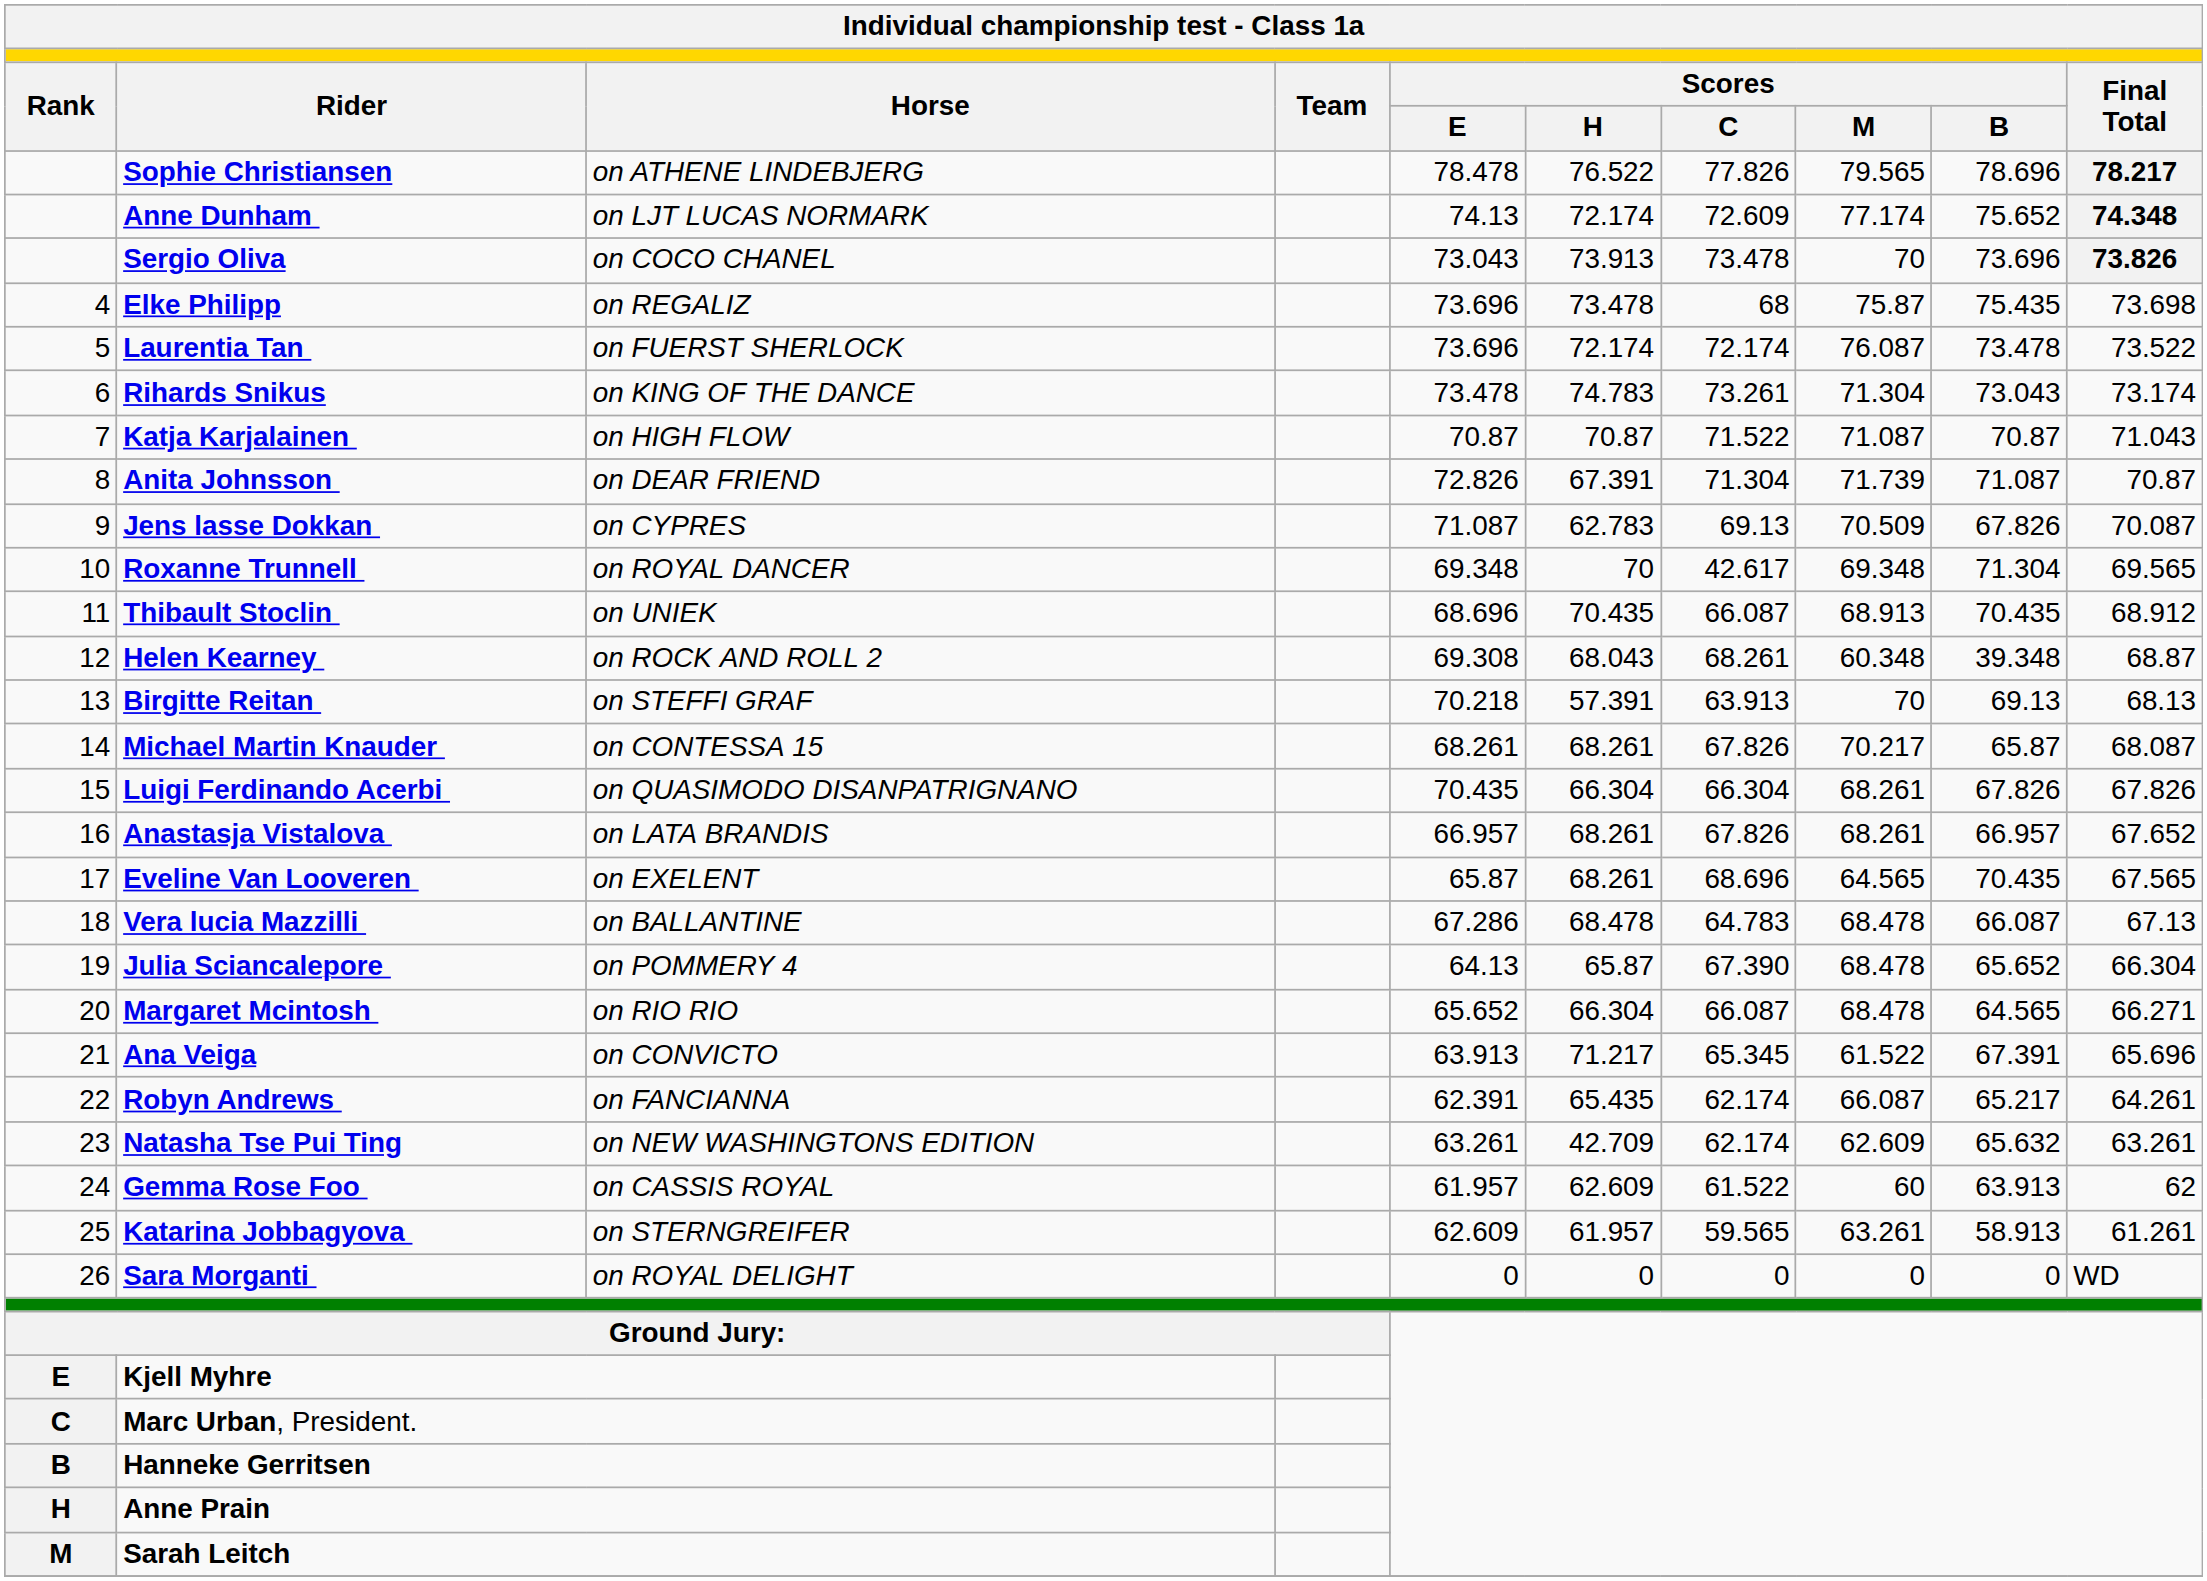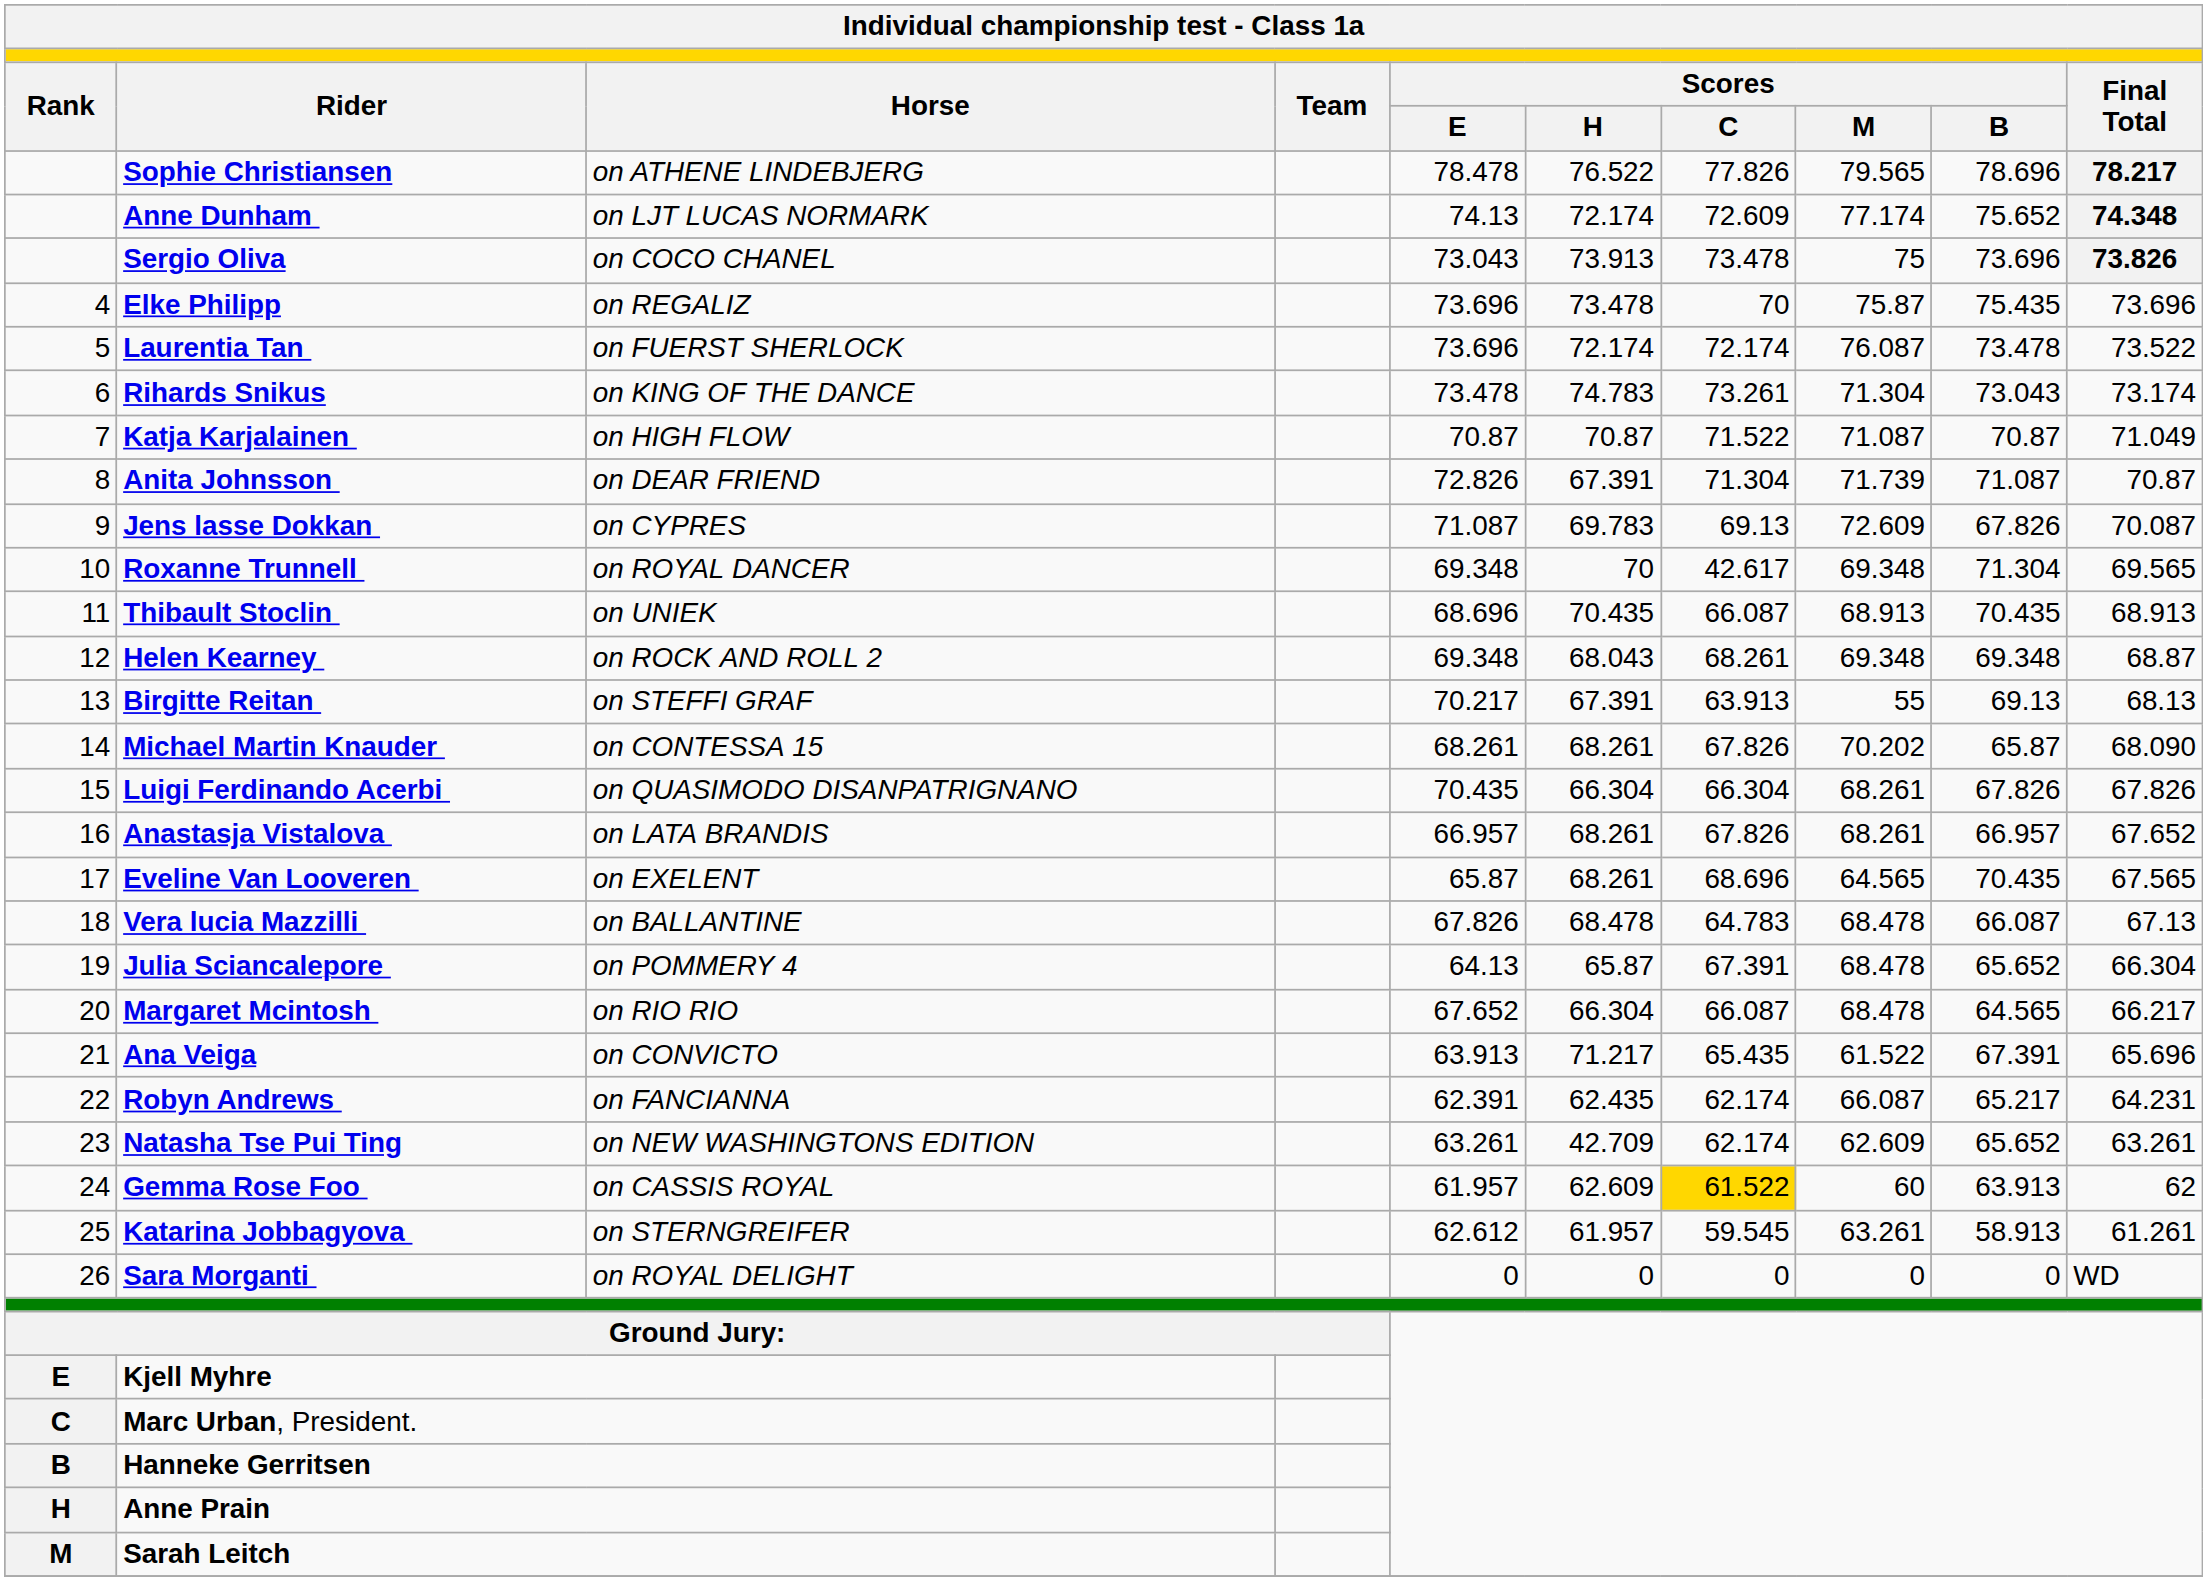 <table class=wikitable style="font-size:100%" width="100%">
 <tr>
 <th colspan="10">Individual championship test - Class 1a</th>
 </tr>
 <tr>
 <td colspan="10" bgcolor="gold"></td>
 </tr>
 <tr>
 <th rowspan="2">Rank</th>
 <th rowspan="2">Rider</th>
 <th rowspan="2">Horse</th>
 <th rowspan="2">Team</th>
 <th colspan="5">Scores</th>
 <th rowspan="2">Final<br>Total</th>
 </tr>
 <tr>
 <th>E</th>
 <th>H</th>
 <th>C</th>
 <th>M</th>
 <th>B</th>
 </tr>
 <tr>
 <td align=right></td>
 <td><strong><a href='#'>Sophie Christiansen</a></strong></td>
 <td><em>on ATHENE LINDEBJERG</em></td>
 <td></td>
 <td align=right>78.478</td>
 <td align=right>76.522</td>
 <td align=right>77.826</td>
 <td align=right>79.565</td>
 <td align=right>78.696</td>
 <th align=right>78.217</th>
 </tr>
 <tr>
 <td align=right></td>
 <td><strong><a href='#'>Anne Dunham&nbsp;</a></strong></td>
 <td><em>on LJT LUCAS NORMARK</em></td>
 <td></td>
 <td align=right>74.13</td>
 <td align=right>72.174</td>
 <td align=right>72.609</td>
 <td align=right>77.174</td>
 <td align=right>75.652</td>
 <th align=right>74.348</th>
 </tr>
 <tr>
 <td align=right></td>
 <td><strong><a href='#'>Sergio Oliva</a></strong></td>
 <td><em>on COCO CHANEL</em></td>
 <td></td>
 <td align=right>73.043</td>
 <td align=right>73.913</td>
 <td align=right>73.478</td>
-<td align=right>70</td>
+<td align=right>75</td>
 <td align=right>73.696</td>
 <th align=right>73.826</th>
 </tr>
 <tr>
 <td align=right>4</td>
 <td><strong><a href='#'>Elke Philipp</a></strong></td>
 <td><em>on REGALIZ</em></td>
 <td></td>
 <td align=right>73.696</td>
 <td align=right>73.478</td>
-<td align=right>68</td>
+<td align=right>70</td>
 <td align=right>75.87</td>
 <td align=right>75.435</td>
-<td align=right>73.698</td>
+<td align=right>73.696</td>
 </tr>
 <tr>
 <td align=right>5</td>
 <td><strong><a href='#'>Laurentia Tan&nbsp;</a></strong></td>
 <td><em>on FUERST SHERLOCK</em></td>
 <td></td>
 <td align=right>73.696</td>
 <td align=right>72.174</td>
 <td align=right>72.174</td>
 <td align=right>76.087</td>
 <td align=right>73.478</td>
 <td align=right>73.522</td>
 </tr>
 <tr>
 <td align=right>6</td>
 <td><strong><a href='#'>Rihards Snikus</a></strong></td>
 <td><em>on KING OF THE DANCE</em></td>
 <td></td>
 <td align=right>73.478</td>
 <td align=right>74.783</td>
 <td align=right>73.261</td>
 <td align=right>71.304</td>
 <td align=right>73.043</td>
 <td align=right>73.174</td>
 </tr>
 <tr>
 <td align=right>7</td>
 <td><strong><a href='#'>Katja Karjalainen&nbsp;</a></strong></td>
 <td><em>on HIGH FLOW</em></td>
 <td></td>
 <td align=right>70.87</td>
 <td align=right>70.87</td>
 <td align=right>71.522</td>
 <td align=right>71.087</td>
 <td align=right>70.87</td>
-<td align=right>71.043</td>
+<td align=right>71.049</td>
 </tr>
 <tr>
 <td align=right>8</td>
 <td><strong><a href='#'>Anita Johnsson&nbsp;</a></strong></td>
 <td><em>on DEAR FRIEND</em></td>
 <td></td>
 <td align=right>72.826</td>
 <td align=right>67.391</td>
 <td align=right>71.304</td>
 <td align=right>71.739</td>
 <td align=right>71.087</td>
 <td align=right>70.87</td>
 </tr>
 <tr>
 <td align=right>9</td>
 <td><strong><a href='#'>Jens&nbsp;lasse Dokkan&nbsp;</a></strong></td>
 <td><em>on CYPRES</em></td>
 <td></td>
 <td align=right>71.087</td>
-<td align=right>62.783</td>
+<td align=right>69.783</td>
 <td align=right>69.13</td>
-<td align=right>70.509</td>
+<td align=right>72.609</td>
 <td align=right>67.826</td>
 <td align=right>70.087</td>
 </tr>
 <tr>
 <td align=right>10</td>
 <td><strong><a href='#'>Roxanne Trunnell&nbsp;</a></strong></td>
 <td><em>on ROYAL DANCER</em></td>
 <td></td>
 <td align=right>69.348</td>
 <td align=right>70</td>
 <td align=right>42.617</td>
 <td align=right>69.348</td>
 <td align=right>71.304</td>
 <td align=right>69.565</td>
 </tr>
 <tr>
 <td align=right>11</td>
 <td><strong><a href='#'>Thibault Stoclin&nbsp;</a></strong></td>
 <td><em>on UNIEK</em></td>
 <td></td>
 <td align=right>68.696</td>
 <td align=right>70.435</td>
 <td align=right>66.087</td>
 <td align=right>68.913</td>
 <td align=right>70.435</td>
-<td align=right>68.912</td>
+<td align=right>68.913</td>
 </tr>
 <tr>
 <td align=right>12</td>
 <td><strong><a href='#'>Helen Kearney&nbsp;</a></strong></td>
 <td><em>on ROCK AND ROLL 2</em></td>
 <td></td>
-<td align=right>69.308</td>
+<td align=right>69.348</td>
 <td align=right>68.043</td>
 <td align=right>68.261</td>
-<td align=right>60.348</td>
-<td align=right>39.348</td>
+<td align=right>69.348</td>
+<td align=right>69.348</td>
 <td align=right>68.87</td>
 </tr>
 <tr>
 <td align=right>13</td>
 <td><strong><a href='#'>Birgitte Reitan&nbsp;</a></strong></td>
 <td><em>on STEFFI GRAF</em></td>
 <td></td>
-<td align=right>70.218</td>
-<td align=right>57.391</td>
+<td align=right>70.217</td>
+<td align=right>67.391</td>
 <td align=right>63.913</td>
-<td align=right>70</td>
+<td align=right>55</td>
 <td align=right>69.13</td>
 <td align=right>68.13</td>
 </tr>
 <tr>
 <td align=right>14</td>
 <td><strong><a href='#'>Michael&nbsp;Martin Knauder&nbsp;</a></strong></td>
 <td><em>on CONTESSA 15</em></td>
 <td></td>
 <td align=right>68.261</td>
 <td align=right>68.261</td>
 <td align=right>67.826</td>
-<td align=right>70.217</td>
+<td align=right>70.202</td>
 <td align=right>65.87</td>
-<td align=right>68.087</td>
+<td align=right>68.090</td>
 </tr>
 <tr>
 <td align=right>15</td>
 <td><strong><a href='#'>Luigi&nbsp;Ferdinando Acerbi&nbsp;</a></strong></td>
 <td><em>on QUASIMODO DISANPATRIGNANO</em></td>
 <td></td>
 <td align=right>70.435</td>
 <td align=right>66.304</td>
 <td align=right>66.304</td>
 <td align=right>68.261</td>
 <td align=right>67.826</td>
 <td align=right>67.826</td>
 </tr>
 <tr>
 <td align=right>16</td>
 <td><strong><a href='#'>Anastasja Vistalova&nbsp;</a></strong></td>
 <td><em>on LATA BRANDIS</em></td>
 <td></td>
 <td align=right>66.957</td>
 <td align=right>68.261</td>
 <td align=right>67.826</td>
 <td align=right>68.261</td>
 <td align=right>66.957</td>
 <td align=right>67.652</td>
 </tr>
 <tr>
 <td align=right>17</td>
 <td><strong><a href='#'>Eveline Van&nbsp;Looveren&nbsp;</a></strong></td>
 <td><em>on EXELENT</em></td>
 <td></td>
 <td align=right>65.87</td>
 <td align=right>68.261</td>
 <td align=right>68.696</td>
 <td align=right>64.565</td>
 <td align=right>70.435</td>
 <td align=right>67.565</td>
 </tr>
 <tr>
 <td align=right>18</td>
 <td><strong><a href='#'>Vera&nbsp;lucia Mazzilli&nbsp;</a></strong></td>
 <td><em>on BALLANTINE</em></td>
 <td></td>
-<td align=right>67.286</td>
+<td align=right>67.826</td>
 <td align=right>68.478</td>
 <td align=right>64.783</td>
 <td align=right>68.478</td>
 <td align=right>66.087</td>
 <td align=right>67.13</td>
 </tr>
 <tr>
 <td align=right>19</td>
 <td><strong><a href='#'>Julia Sciancalepore&nbsp;</a></strong></td>
 <td><em>on POMMERY 4</em></td>
 <td></td>
 <td align=right>64.13</td>
 <td align=right>65.87</td>
-<td align=right>67.390</td>
+<td align=right>67.391</td>
 <td align=right>68.478</td>
 <td align=right>65.652</td>
 <td align=right>66.304</td>
 </tr>
 <tr>
 <td align=right>20</td>
 <td><strong><a href='#'>Margaret Mcintosh&nbsp;</a></strong></td>
 <td><em>on RIO RIO</em></td>
 <td></td>
-<td align=right>65.652</td>
+<td align=right>67.652</td>
 <td align=right>66.304</td>
 <td align=right>66.087</td>
 <td align=right>68.478</td>
 <td align=right>64.565</td>
-<td align=right>66.271</td>
+<td align=right>66.217</td>
 </tr>
 <tr>
 <td align=right>21</td>
 <td><strong><a href='#'>Ana Veiga</a></strong></td>
 <td><em>on CONVICTO</em></td>
 <td></td>
 <td align=right>63.913</td>
 <td align=right>71.217</td>
-<td align=right>65.345</td>
+<td align=right>65.435</td>
 <td align=right>61.522</td>
 <td align=right>67.391</td>
 <td align=right>65.696</td>
 </tr>
 <tr>
 <td align=right>22</td>
 <td><strong><a href='#'>Robyn Andrews&nbsp;</a></strong></td>
 <td><em>on FANCIANNA</em></td>
 <td></td>
 <td align=right>62.391</td>
-<td align=right>65.435</td>
+<td align=right>62.435</td>
 <td align=right>62.174</td>
 <td align=right>66.087</td>
 <td align=right>65.217</td>
-<td align=right>64.261</td>
+<td align=right>64.231</td>
 </tr>
 <tr>
 <td align=right>23</td>
 <td><strong><a href='#'>Natasha Tse Pui&nbsp;Ting</a></strong></td>
 <td><em>on NEW WASHINGTONS EDITION</em></td>
 <td></td>
 <td align=right>63.261</td>
 <td align=right>42.709</td>
 <td align=right>62.174</td>
 <td align=right>62.609</td>
-<td align=right>65.632</td>
+<td align=right>65.652</td>
 <td align=right>63.261</td>
 </tr>
 <tr>
 <td align=right>24</td>
 <td><strong><a href='#'>Gemma&nbsp;Rose Foo&nbsp;</a></strong></td>
 <td><em>on CASSIS ROYAL</em></td>
 <td></td>
 <td align=right>61.957</td>
 <td align=right>62.609</td>
-<td align=right>61.522</td>
+<td align=right style="background: gold;">61.522</td>
 <td align=right>60</td>
 <td align=right>63.913</td>
 <td align=right>62</td>
 </tr>
 <tr>
 <td align=right>25</td>
 <td><strong><a href='#'>Katarina Jobbagyova&nbsp;</a></strong></td>
 <td><em>on STERNGREIFER</em></td>
 <td></td>
-<td align=right>62.609</td>
+<td align=right>62.612</td>
 <td align=right>61.957</td>
-<td align=right>59.565</td>
+<td align=right>59.545</td>
 <td align=right>63.261</td>
 <td align=right>58.913</td>
 <td align=right>61.261</td>
 </tr>
 <tr>
 <td align=right>26</td>
 <td><strong><a href='#'>Sara Morganti&nbsp;</a></strong></td>
 <td><em>on ROYAL DELIGHT</em></td>
 <td></td>
 <td align=right>0</td>
 <td align=right>0</td>
 <td align=right>0</td>
 <td align=right>0</td>
 <td align=right>0</td>
 <td>WD</td>
 </tr>
 <tr>
 <td colspan="10" bgcolor="green"></td>
 </tr>
 <tr>
 <th colspan="4">Ground Jury:</th>
 <td colspan="6" rowspan="6"></td>
 </tr>
 <tr>
 <th>E</th>
 <td colspan="2"><strong>Kjell Myhre</strong></td>
 <td></td>
 </tr>
 <tr>
 <th>C</th>
 <td colspan="2"><strong>Marc Urban</strong>, President.</td>
 <td></td>
 </tr>
 <tr>
 <th>B</th>
 <td colspan="2"><strong>Hanneke Gerritsen</strong></td>
 <td></td>
 </tr>
 <tr>
 <th>H</th>
 <td colspan="2"><strong>Anne Prain</strong></td>
 <td></td>
 </tr>
 <tr>
 <th>M</th>
 <td colspan="2"><strong>Sarah Leitch</strong></td>
 <td></td>
 </tr>
 <tr>
 </tr>
 </table>
